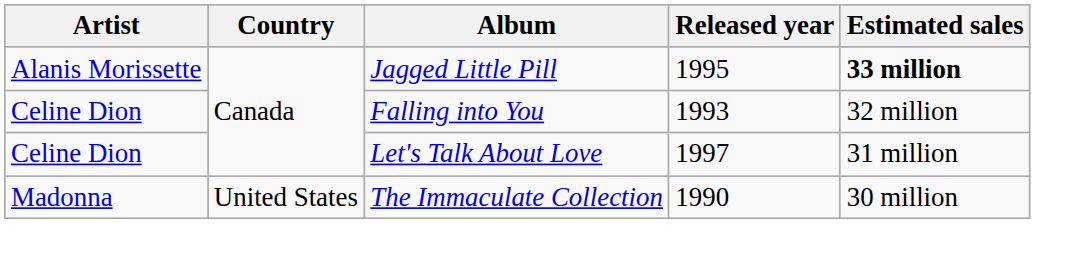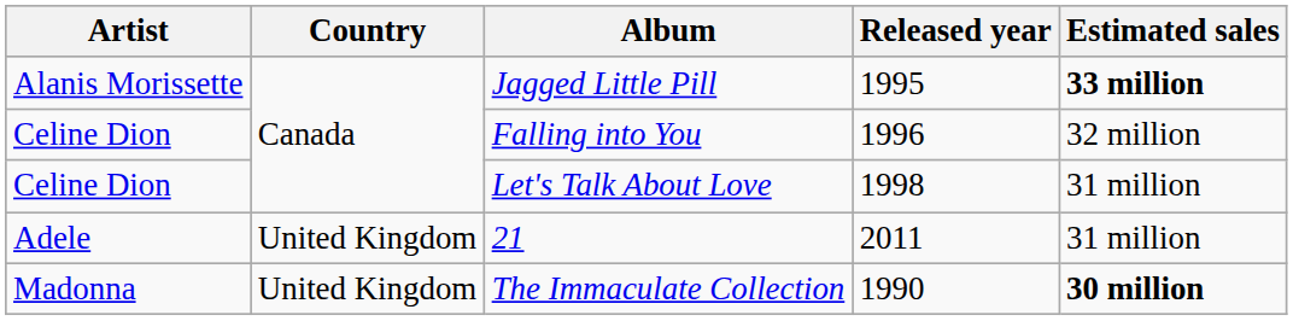 <table class="wikitable">
 <tr>
 <th>Artist</th>
 <th>Country</th>
 <th>Album</th>
 <th>Released year</th>
 <th>Estimated sales</th>
 </tr>
 <tr>
 <td><a href='#'>Alanis Morissette</a></td>
 <td rowspan="3">Canada</td>
 <td><em><a href='#'>Jagged Little Pill</a></em></td>
 <td>1995</td>
 <td><strong>33 million</strong></td>
 </tr>
 <tr>
 <td><a href='#'>Celine Dion</a></td>
 <td><em><a href='#'>Falling into You</a></em></td>
-<td>1993</td>
+<td>1996</td>
 <td>32 million</td>
 </tr>
 <tr>
 <td><a href='#'>Celine Dion</a></td>
 <td><em><a href='#'>Let's Talk About Love</a></em></td>
-<td>1997</td>
+<td>1998</td>
+<td>31 million</td>
+</tr>
+<tr>
+<td><a href='#'>Adele</a></td>
+<td>United Kingdom</td>
+<td><em><a href='#'>21</a></em></td>
+<td>2011</td>
 <td>31 million</td>
 </tr>
 <tr>
 <td><a href='#'>Madonna</a></td>
-<td>United States</td>
+<td>United Kingdom</td>
 <td><em><a href='#'>The Immaculate Collection</a></em></td>
 <td>1990</td>
-<td>30 million</td>
+<td><strong>30 million</strong></td>
 </tr>
 </table>
